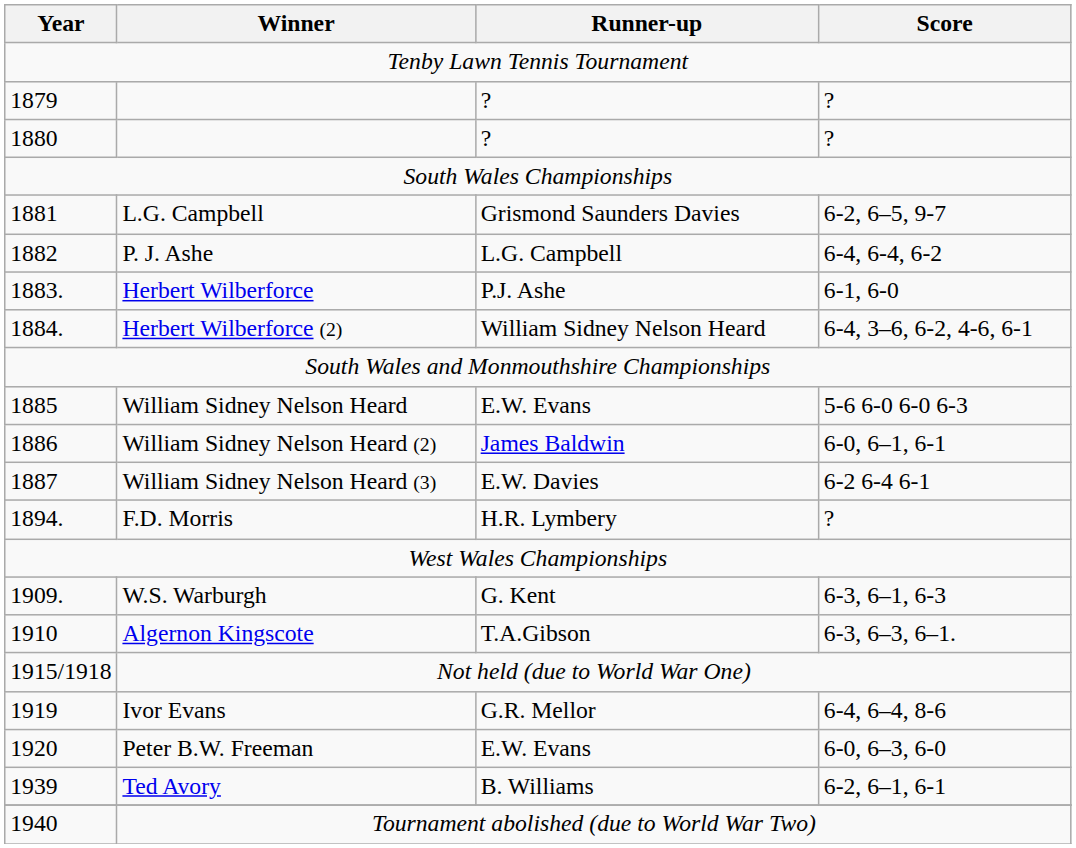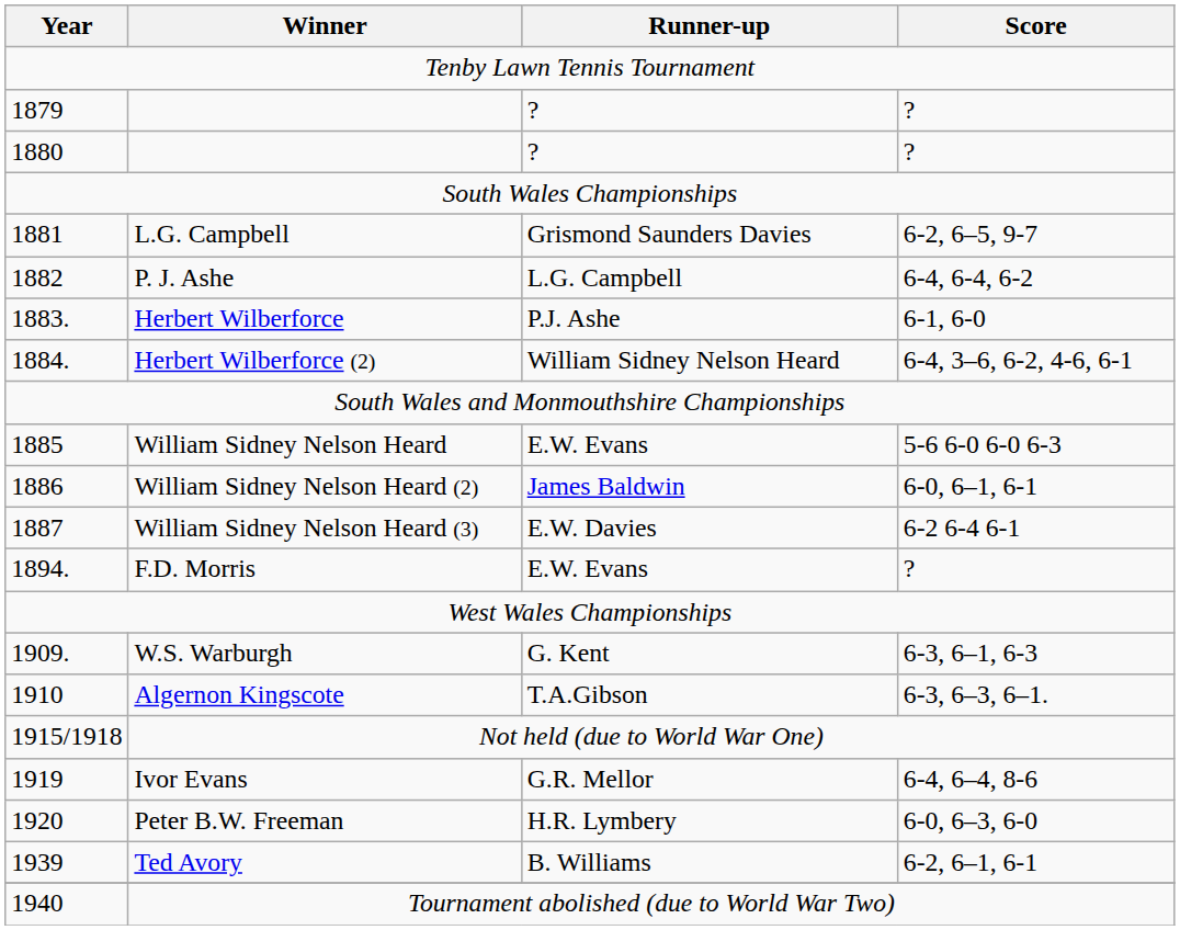 <table class="wikitable" style="font-size:98%;">
 <tr>
 <th style="width:60px;">Year</th>
 <th style="width:230px;">Winner</th>
 <th style="width:220px;">Runner-up</th>
 <th style="width:160px;">Score</th>
 </tr>
 <tr>
 <td colspan=6 align=center><em>Tenby Lawn Tennis Tournament</em></td>
 </tr>
 <tr>
 <td>1879</td>
 <td></td>
 <td>?</td>
 <td>?</td>
 </tr>
 <tr>
 <td>1880</td>
 <td></td>
 <td>?</td>
 <td>?</td>
 </tr>
 <tr>
 <td colspan=6 align=center><em>South Wales Championships</em></td>
 </tr>
 <tr>
 <td>1881</td>
 <td> L.G. Campbell</td>
 <td> Grismond Saunders Davies</td>
 <td>6-2, 6–5, 9-7</td>
 </tr>
 <tr>
 <td>1882</td>
 <td> P. J. Ashe</td>
 <td> L.G. Campbell</td>
 <td>6-4, 6-4, 6-2</td>
 </tr>
 <tr>
 <td>1883.</td>
 <td> <a href='#'>Herbert Wilberforce</a></td>
 <td>  P.J. Ashe</td>
 <td>6-1, 6-0</td>
 </tr>
 <tr>
 <td>1884.</td>
 <td> <a href='#'>Herbert Wilberforce</a> <small>(2)</small></td>
 <td> William Sidney Nelson Heard</td>
 <td>6-4, 3–6, 6-2, 4-6, 6-1</td>
 </tr>
 <tr>
 <td colspan=6 align=center><em>South Wales and Monmouthshire Championships</em></td>
 </tr>
 <tr>
 <td>1885</td>
 <td> William Sidney Nelson Heard</td>
 <td> E.W. Evans</td>
 <td>5-6 6-0 6-0 6-3</td>
 </tr>
 <tr>
 <td>1886</td>
 <td> William Sidney Nelson Heard <small>(2)</small></td>
 <td> <a href='#'>James Baldwin</a></td>
 <td>6-0, 6–1, 6-1</td>
 </tr>
 <tr>
 <td>1887</td>
 <td> William Sidney Nelson Heard <small>(3)</small></td>
 <td> E.W. Davies</td>
 <td>6-2 6-4 6-1</td>
 </tr>
 <tr>
 <td>1894.</td>
 <td> F.D. Morris</td>
-<td>  H.R. Lymbery</td>
+<td> E.W. Evans</td>
 <td>?</td>
 </tr>
 <tr>
 <td colspan=6 align=center><em>West Wales Championships</em></td>
 </tr>
 <tr>
 <td>1909.</td>
 <td> W.S. Warburgh</td>
 <td> G. Kent</td>
 <td>6-3, 6–1, 6-3</td>
 </tr>
 <tr>
 <td>1910</td>
 <td> <a href='#'>Algernon Kingscote</a></td>
 <td> T.A.Gibson</td>
 <td>6-3, 6–3, 6–1.</td>
 </tr>
 <tr>
 <td>1915/1918</td>
 <td colspan=3 align=center><em>Not held (due to World War One)</em></td>
 </tr>
 <tr>
 <td>1919</td>
 <td>  Ivor Evans</td>
 <td>  G.R. Mellor</td>
 <td>6-4, 6–4, 8-6</td>
 </tr>
 <tr>
 <td>1920</td>
 <td>  Peter B.W. Freeman</td>
-<td> E.W. Evans</td>
+<td>  H.R. Lymbery</td>
 <td>6-0, 6–3, 6-0</td>
 </tr>
 <tr>
 <td>1939</td>
 <td> <a href='#'>Ted Avory</a></td>
 <td>  B. Williams</td>
 <td>6-2, 6–1, 6-1</td>
 </tr>
 <tr>
 </tr>
 <tr>
 <td>1940</td>
 <td colspan=3 align=center><em>Tournament abolished (due to World War Two)</em></td>
 </tr>
 <tr style="background:#ffaa77;">
 </tr>
 </table>
